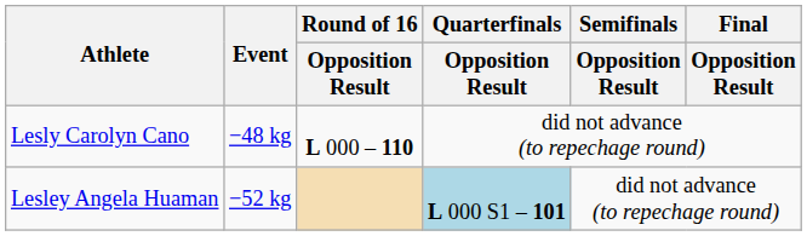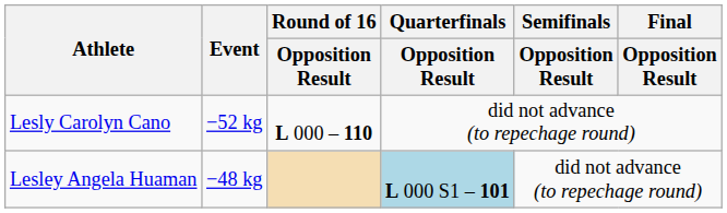 <table class="wikitable" style="font-size:90%">
 <tr>
 <th rowspan="2">Athlete</th>
 <th rowspan="2">Event</th>
 <th>Round of 16</th>
 <th>Quarterfinals</th>
 <th>Semifinals</th>
 <th>Final</th>
 </tr>
 <tr>
 <th>Opposition<br>Result</th>
 <th>Opposition<br>Result</th>
 <th>Opposition<br>Result</th>
 <th>Opposition<br>Result</th>
 </tr>
 <tr>
 <td><a href='#'>Lesly Carolyn Cano</a></td>
-<td><a href='#'>−48 kg</a></td>
+<td><a href='#'>−52 kg</a></td>
 <td align=center><br><strong>L</strong> 000 – <strong>110</strong></td>
 <td align=center colspan="5">did not advance<br><em>(to repechage round)</em></td>
 </tr>
 <tr>
 <td><a href='#'>Lesley Angela Huaman</a></td>
-<td><a href='#'>−52 kg</a></td>
+<td><a href='#'>−48 kg</a></td>
 <td align="center" bgcolor=wheat></td>
 <td align=center style="background: lightblue;"><br><strong>L</strong> 000 S1 – <strong>101</strong></td>
 <td align=center colspan="5">did not advance<br><em>(to repechage round)</em></td>
 </tr>
 </table>
